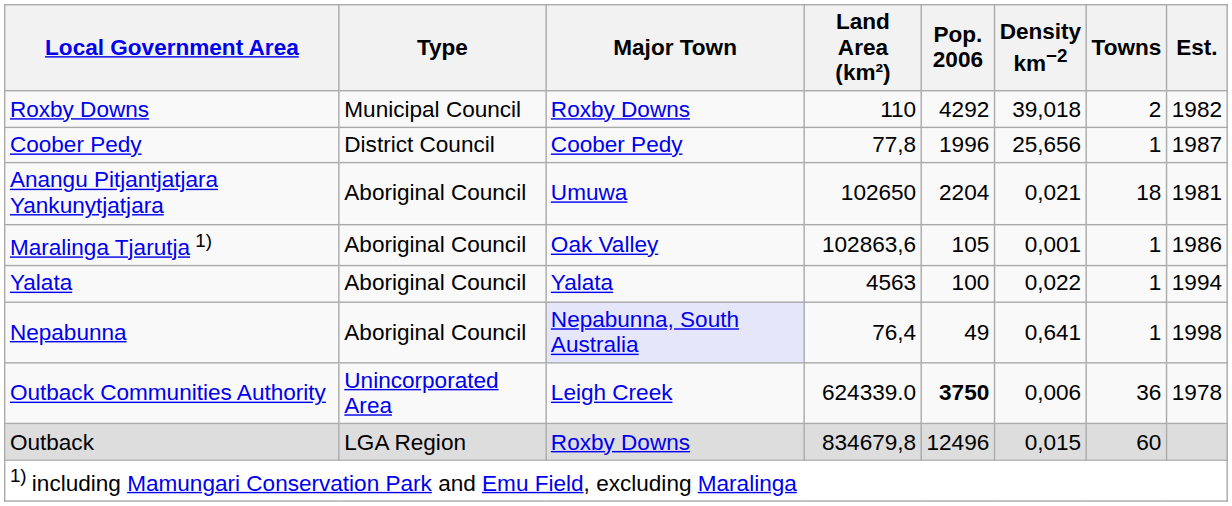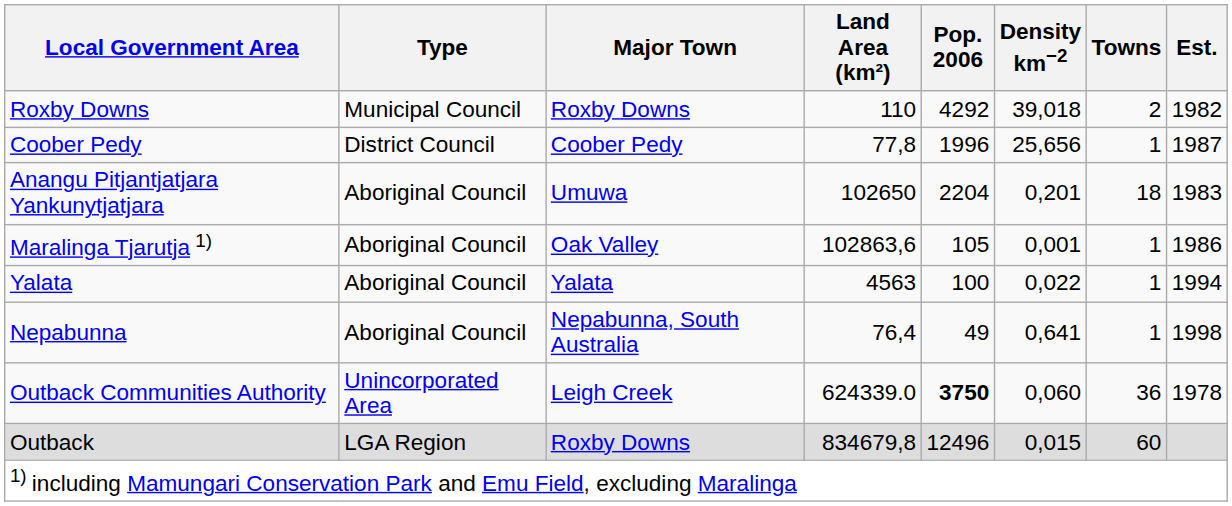 <table class="wikitable sortable">
 <tr>
 <th><a href='#'>Local Government Area</a></th>
 <th>Type</th>
 <th>Major Town</th>
 <th>Land Area<br>(km²)</th>
 <th>Pop.<br>2006</th>
 <th>Density<br>km<sup>−2</sup></th>
 <th>Towns</th>
 <th>Est.</th>
 </tr>
 <tr>
 <td><a href='#'>Roxby Downs</a></td>
 <td>Municipal Council</td>
 <td><a href='#'>Roxby Downs</a></td>
 <td align="right">110</td>
 <td align="right">4292</td>
 <td align="right">39,018</td>
 <td align="right">2</td>
 <td align="right">1982</td>
 </tr>
 <tr>
 <td><a href='#'>Coober Pedy</a></td>
 <td>District Council</td>
 <td><a href='#'>Coober Pedy</a></td>
 <td align="right">77,8</td>
 <td align="right">1996</td>
 <td align="right">25,656</td>
 <td align="right">1</td>
 <td align="right">1987</td>
 </tr>
 <tr>
 <td><a href='#'>Anangu Pitjantjatjara Yankunytjatjara</a></td>
 <td>Aboriginal Council</td>
 <td><a href='#'>Umuwa</a></td>
 <td align="right">102650</td>
 <td align="right">2204</td>
-<td align="right">0,021</td>
+<td align="right">0,201</td>
 <td align="right">18</td>
-<td align="right">1981</td>
+<td align="right">1983</td>
 </tr>
 <tr>
 <td><a href='#'>Maralinga Tjarutja</a><sup> 1)</sup></td>
 <td>Aboriginal Council</td>
 <td><a href='#'>Oak Valley</a></td>
 <td align="right">102863,6</td>
 <td align="right">105</td>
 <td align="right">0,001</td>
 <td align="right">1</td>
 <td align="right">1986</td>
 </tr>
 <tr>
 <td><a href='#'>Yalata</a></td>
 <td>Aboriginal Council</td>
 <td><a href='#'>Yalata</a></td>
 <td align="right">4563</td>
 <td align="right">100</td>
 <td align="right">0,022</td>
 <td align="right">1</td>
 <td align="right">1994</td>
 </tr>
 <tr>
 <td><a href='#'>Nepabunna</a></td>
 <td>Aboriginal Council</td>
-<td style="background: lavender;"><a href='#'>Nepabunna, South Australia</a></td>
+<td><a href='#'>Nepabunna, South Australia</a></td>
 <td align="right">76,4</td>
 <td align="right">49</td>
 <td align="right">0,641</td>
 <td align="right">1</td>
 <td align="right">1998</td>
 </tr>
 <tr>
 <td><a href='#'>Outback Communities Authority</a></td>
 <td><a href='#'>Unincorporated Area</a></td>
 <td><a href='#'>Leigh Creek</a></td>
 <td align="right">624339.0</td>
 <td align="right"><strong>3750</strong></td>
-<td align="right">0,006</td>
+<td align="right">0,060</td>
 <td align="right">36</td>
 <td align="right">1978</td>
 </tr>
 <tr style="background: #DDDDDD;" class="sortbottom">
 <td>Outback</td>
 <td>LGA Region</td>
 <td><a href='#'>Roxby Downs</a></td>
 <td align="right">834679,8</td>
 <td align="right">12496</td>
 <td align="right">0,015</td>
 <td align="right">60</td>
 <td> </td>
 </tr>
 <tr bgcolor=#ffffff class="sortbottom">
 <td colspan="9"><sup>1) </sup>including <a href='#'>Mamungari Conservation Park</a> and <a href='#'>Emu Field</a>, excluding <a href='#'>Maralinga</a></td>
 </tr>
 </table>
